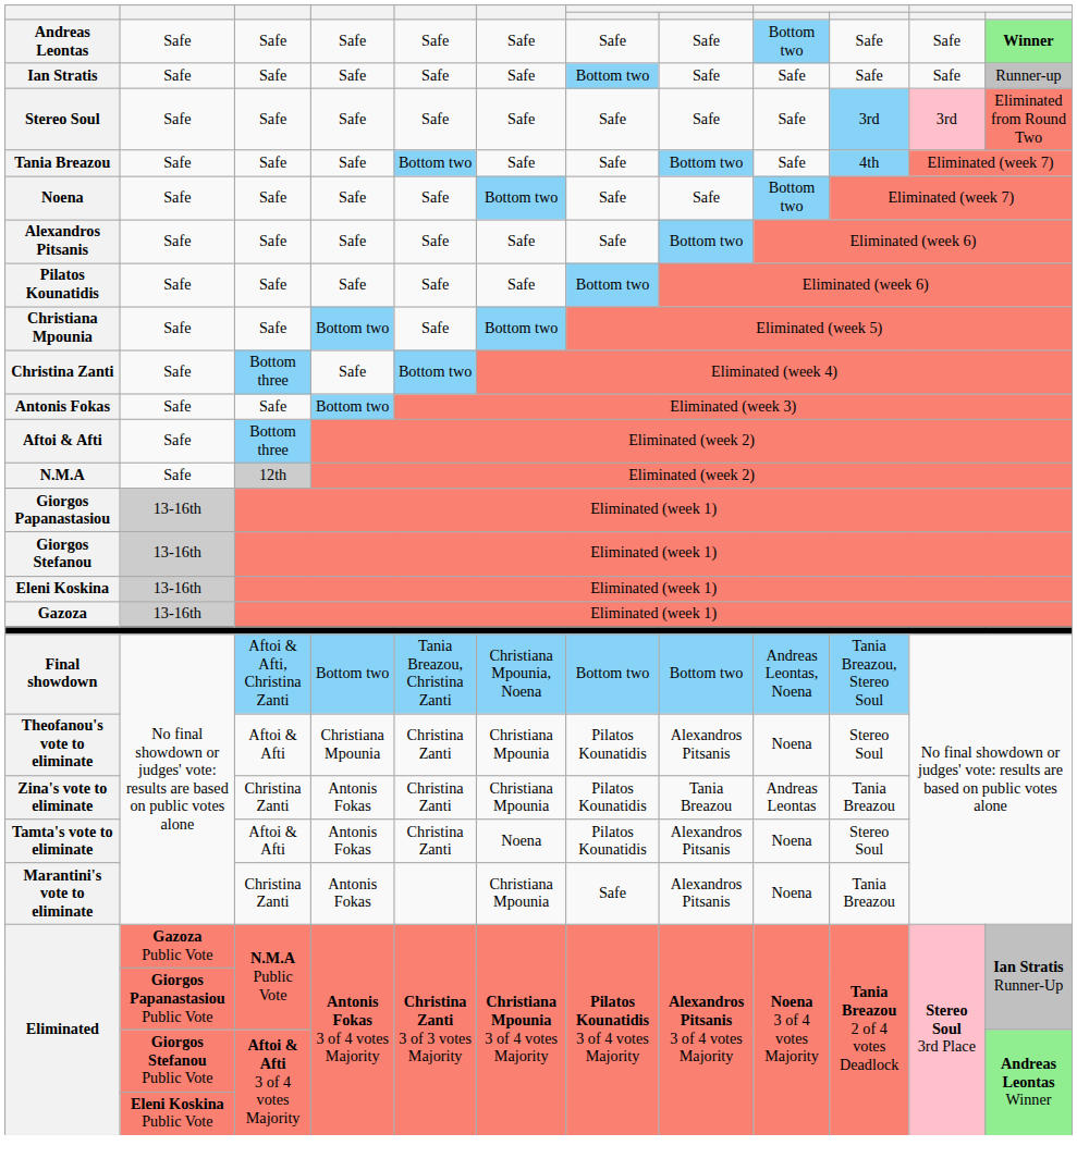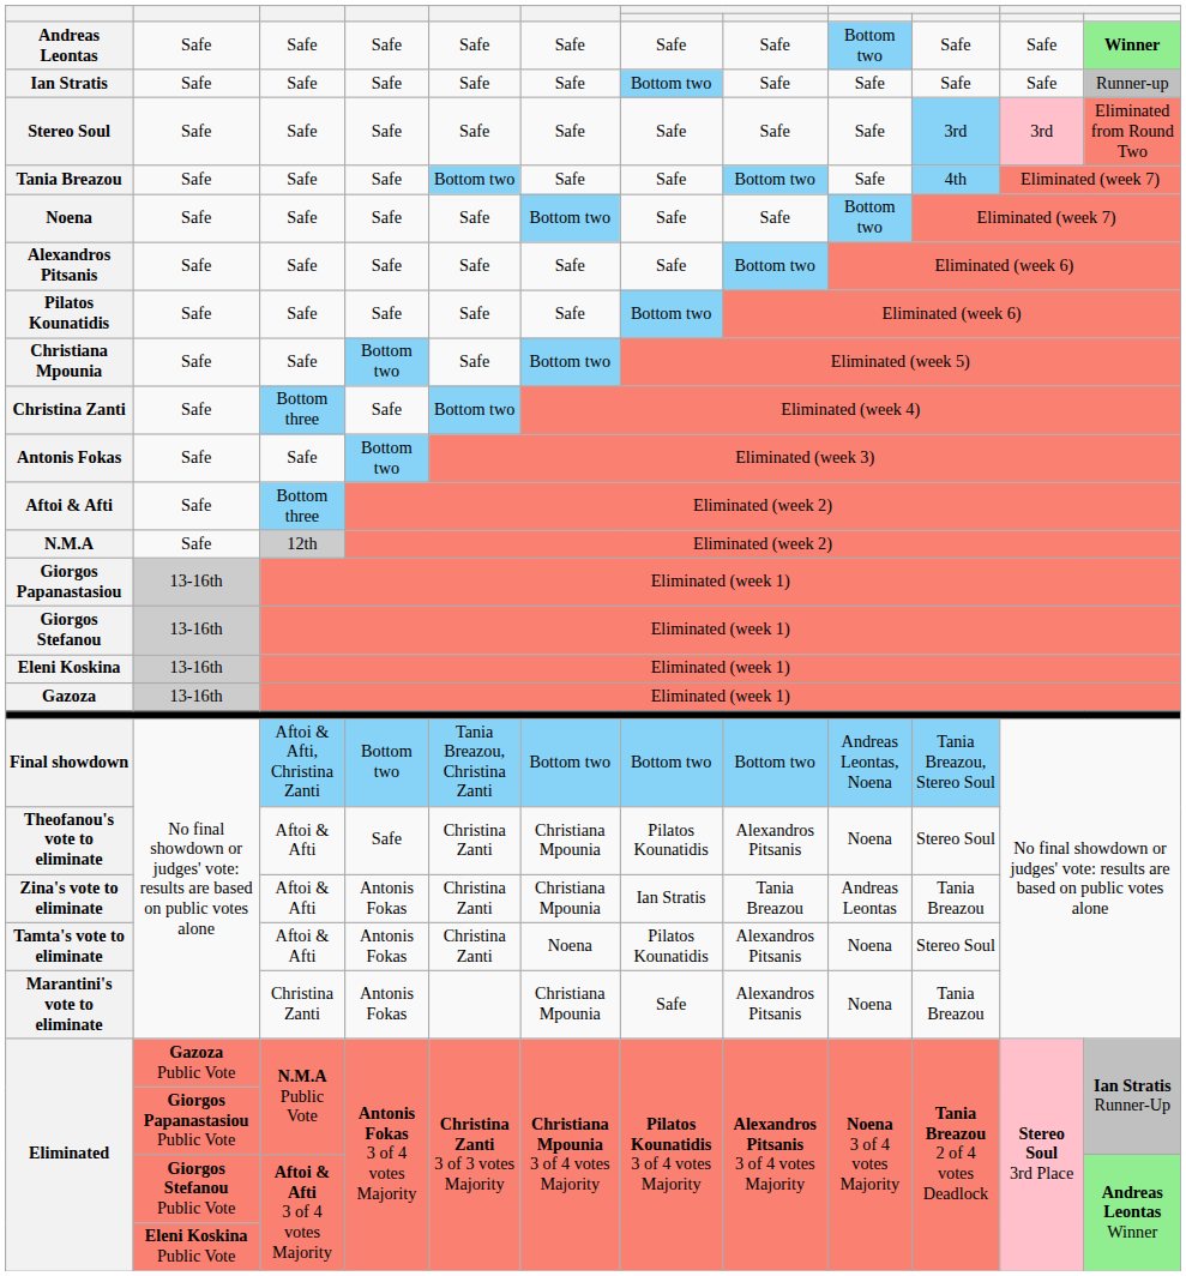 <table class="wikitable" style="text-align:center; font-size:80%; width: 100%">
 <tr>
 <th rowspan="2" style="width: 6%;"></th>
 <th rowspan="2" style="width: 6%;"></th>
 <th rowspan="2" style="width: 6%;"></th>
 <th rowspan="2" style="width: 6%;"></th>
 <th rowspan="2" style="width: 6%;"></th>
 <th rowspan="2" style="width: 6%;"></th>
 <th colspan="2" style="width: 12%;"></th>
 <th colspan="2" style="width: 12%;"></th>
 <th colspan="2" style="width: 12%;"></th>
 </tr>
 <tr>
 <th style="width: 6%;"></th>
 <th style="width: 6%;"></th>
 <th style="width: 6%;"></th>
 <th style="width: 6%;"></th>
 <th style="width: 6%;"></th>
 <th style="width: 6%;"></th>
 </tr>
 <tr>
 <th scope="row">Andreas Leontas</th>
 <td>Safe</td>
 <td>Safe</td>
 <td>Safe</td>
 <td>Safe</td>
 <td>Safe</td>
 <td>Safe</td>
 <td>Safe</td>
 <td style="background:#87D3F8">Bottom two</td>
 <td>Safe</td>
 <td>Safe</td>
 <td style="background:lightgreen"><strong>Winner</strong></td>
 </tr>
 <tr>
 <th scope="row">Ian Stratis</th>
 <td>Safe</td>
 <td>Safe</td>
 <td>Safe</td>
 <td>Safe</td>
 <td>Safe</td>
 <td style="background:#87D3F8">Bottom two</td>
 <td>Safe</td>
 <td>Safe</td>
 <td>Safe</td>
 <td>Safe</td>
 <td style="background:silver">Runner-up</td>
 </tr>
 <tr>
 <th scope="row">Stereo Soul</th>
 <td>Safe</td>
 <td>Safe</td>
 <td>Safe</td>
 <td>Safe</td>
 <td>Safe</td>
 <td>Safe</td>
 <td>Safe</td>
 <td>Safe</td>
 <td style="background:#87D3F8">3rd</td>
 <td style="background:pink">3rd</td>
 <td colspan="1" style="background:salmon">Eliminated from Round Two</td>
 </tr>
 <tr>
 <th scope="row">Tania Breazou</th>
 <td>Safe</td>
 <td>Safe</td>
 <td>Safe</td>
 <td style="background:#87D3F8">Bottom two</td>
 <td>Safe</td>
 <td>Safe</td>
 <td style="background:#87D3F8">Bottom two</td>
 <td>Safe</td>
 <td style="background:#87D3F8">4th</td>
 <td colspan="2" style="background:salmon">Eliminated (week 7)</td>
 </tr>
 <tr>
 <th scope="row">Noena</th>
 <td>Safe</td>
 <td>Safe</td>
 <td>Safe</td>
 <td>Safe</td>
 <td style="background:#87D3F8">Bottom two</td>
 <td>Safe</td>
 <td>Safe</td>
 <td style="background:#87D3F8">Bottom two</td>
 <td colspan="3" style="background:salmon">Eliminated (week 7)</td>
 </tr>
 <tr>
 <th scope="row">Alexandros Pitsanis</th>
 <td>Safe</td>
 <td>Safe</td>
 <td>Safe</td>
 <td>Safe</td>
 <td>Safe</td>
 <td>Safe</td>
 <td style="background:#87D3F8">Bottom two</td>
 <td colspan="4" style="background:salmon">Eliminated (week 6)</td>
 </tr>
 <tr>
 <th scope="row">Pilatos Kounatidis</th>
 <td>Safe</td>
 <td>Safe</td>
 <td>Safe</td>
 <td>Safe</td>
 <td>Safe</td>
 <td style="background:#87D3F8">Bottom two</td>
 <td colspan="5" style="background:salmon">Eliminated (week 6)</td>
 </tr>
 <tr>
 <th scope="row">Christiana Mpounia</th>
 <td>Safe</td>
 <td>Safe</td>
 <td style="background:#87D3F8">Bottom two</td>
 <td>Safe</td>
 <td style="background:#87D3F8">Bottom two</td>
 <td colspan="6" style="background:salmon">Eliminated (week 5)</td>
 </tr>
 <tr>
 <th scope="row">Christina Zanti</th>
 <td>Safe</td>
 <td style="background:#87D3F8">Bottom three</td>
 <td>Safe</td>
 <td style="background:#87D3F8">Bottom two</td>
 <td colspan="7" style="background:salmon">Eliminated (week 4)</td>
 </tr>
 <tr>
 <th scope="row">Antonis Fokas</th>
 <td>Safe</td>
 <td>Safe</td>
 <td style="background:#87D3F8">Bottom two</td>
 <td colspan="8" style="background:salmon">Eliminated (week 3)</td>
 </tr>
 <tr>
 <th scope="row">Aftoi & Afti</th>
 <td>Safe</td>
 <td style="background:#87D3F8">Bottom three</td>
 <td colspan="9" style="background:salmon">Eliminated (week 2)</td>
 </tr>
 <tr>
 <th scope="row">N.M.A</th>
 <td>Safe</td>
 <td style="background:#CCC">12th</td>
 <td colspan="9" style="background:salmon">Eliminated (week 2)</td>
 </tr>
 <tr>
 <th scope="row">Giorgos Papanastasiou</th>
 <td style="background:#CCC">13-16th</td>
 <td colspan="10" style="background:salmon">Eliminated (week 1)</td>
 </tr>
 <tr>
 <th scope="row">Giorgos Stefanou</th>
 <td style="background:#CCC">13-16th</td>
 <td colspan="10" style="background:salmon">Eliminated (week 1)</td>
 </tr>
 <tr>
 <th scope="row">Eleni Koskina</th>
 <td style="background:#CCC">13-16th</td>
 <td colspan="10" style="background:salmon">Eliminated (week 1)</td>
 </tr>
 <tr>
 <th scope="row">Gazoza</th>
 <td style="background:#CCC">13-16th</td>
 <td colspan="10" style="background:salmon">Eliminated (week 1)</td>
 </tr>
 <tr>
 <td colspan=17 style="background:#000"></td>
 </tr>
 <tr>
 <th scope="row">Final showdown</th>
 <td rowspan="5">No final showdown or judges' vote: results are based on public votes alone</td>
 <td style="background:#87D3F8">Aftoi & Afti,<br>Christina Zanti</td>
 <td style="background:#87D3F8">Bottom two</td>
 <td style="background:#87D3F8">Tania Breazou, <br>Christina Zanti</td>
-<td style="background:#87D3F8">Christiana Mpounia, <br> Noena</td>
+<td style="background:#87D3F8">Bottom two</td>
 <td style="background:#87D3F8">Bottom two</td>
 <td style="background:#87D3F8">Bottom two</td>
 <td style="background:#87D3F8">Andreas Leontas, <br> Noena</td>
 <td style="background:#87D3F8">Tania Breazou,<br> Stereo Soul</td>
 <td rowspan="5" colspan="3">No final showdown or judges' vote: results are based on public votes alone</td>
 </tr>
 <tr>
 <th scope="row">Theofanou's vote to eliminate</th>
 <td>Aftoi & Afti</td>
-<td>Christiana Mpounia</td>
+<td>Safe</td>
 <td>Christina Zanti</td>
 <td>Christiana Mpounia</td>
 <td>Pilatos Kounatidis</td>
 <td>Alexandros Pitsanis</td>
 <td>Noena</td>
 <td>Stereo Soul</td>
 </tr>
 <tr>
 <th scope="row">Zina's vote to eliminate</th>
-<td>Christina Zanti</td>
+<td>Aftoi & Afti</td>
 <td>Antonis Fokas</td>
 <td>Christina Zanti</td>
 <td>Christiana Mpounia</td>
-<td>Pilatos Kounatidis</td>
+<td>Ian Stratis</td>
 <td>Tania Breazou</td>
 <td>Andreas Leontas</td>
 <td>Tania Breazou</td>
 </tr>
 <tr>
 <th scope="row">Tamta's vote to eliminate</th>
 <td>Aftoi & Afti</td>
 <td>Antonis Fokas</td>
 <td>Christina Zanti</td>
 <td>Noena</td>
 <td>Pilatos Kounatidis</td>
 <td>Alexandros Pitsanis</td>
 <td>Noena</td>
 <td>Stereo Soul</td>
 </tr>
 <tr>
 <th scope="row">Marantini's vote to eliminate</th>
 <td>Christina Zanti</td>
 <td>Antonis Fokas</td>
 <td></td>
 <td>Christiana Mpounia</td>
 <td>Safe</td>
 <td>Alexandros Pitsanis</td>
 <td>Noena</td>
 <td>Tania Breazou</td>
 </tr>
 <tr>
 <th rowspan="4" scope="row">Eliminated</th>
 <td style="background:#FA8072"><strong>Gazoza</strong> <br>Public Vote</td>
 <td style="background:#FA8072" rowspan=2><strong>N.M.A</strong> <br>Public Vote</td>
 <td style="background:#FA8072" rowspan=4><strong>Antonis Fokas</strong> <br> 3 of 4 votes Majority</td>
 <td style="background:#FA8072" rowspan=4><strong>Christina Zanti</strong> <br> 3 of 3 votes Majority</td>
 <td style="background:#FA8072" rowspan=4><strong>Christiana Mpounia</strong> <br> 3 of 4 votes Majority</td>
 <td style="background:#FA8072" rowspan=4><strong>Pilatos Kounatidis</strong> <br> 3 of 4 votes Majority</td>
 <td style="background:#FA8072" rowspan=4><strong>Alexandros Pitsanis</strong><br> 3 of 4 votes Majority</td>
 <td style="background:#FA8072" rowspan=4><strong>Noena</strong><br> 3 of 4 votes Majority</td>
 <td style="background:#FA8072" rowspan=4><strong>Tania Breazou</strong><br> 2 of 4 votes Deadlock</td>
 <td rowspan=4 style="background:pink"><strong>Stereo Soul</strong><br> 3rd Place</td>
 <td rowspan=2 style="background:silver"><strong>Ian Stratis</strong><br> Runner-Up</td>
 </tr>
 <tr>
 <td style="background:#FA8072"><strong>Giorgos Papanastasiou</strong><br> Public Vote</td>
 </tr>
 <tr>
 <td style="background:#FA8072"><strong>Giorgos Stefanou</strong><br> Public Vote</td>
 <td rowspan=2 style="background:#FA8072"><strong>Aftoi & Afti</strong> <br> 3 of 4 votes Majority</td>
 <td rowspan=2 style="background:lightgreen"><strong>Andreas Leontas</strong><br> Winner</td>
 </tr>
 <tr>
 <td style="background:#FA8072"><strong>Eleni Koskina</strong><br> Public Vote</td>
 </tr>
 </table>
